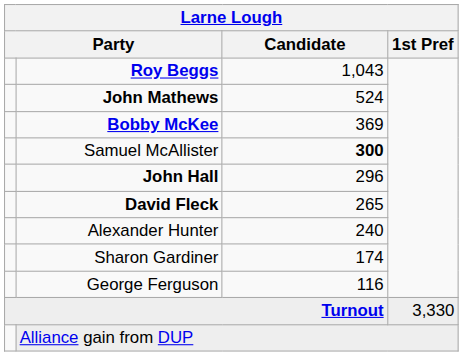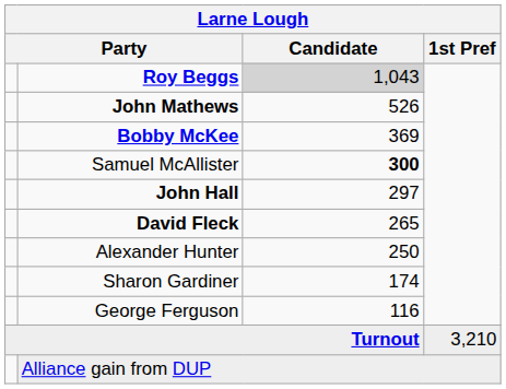 <table class="wikitable">
 <tr>
 <th colspan="4" align="center"><a href='#'>Larne Lough</a></th>
 </tr>
 <tr>
 <th colspan="2" align="center" width=200>Party</th>
 <th width=150>Candidate</th>
 <th width=60>1st Pref</th>
 </tr>
 <tr>
 <td></td>
 <td align="right"><strong><a href='#'>Roy Beggs</a></strong></td>
-<td align="right">1,043</td>
+<td align="right" style="background: lightgrey;">1,043</td>
 </tr>
 <tr>
 <td></td>
 <td align="right"><strong>John Mathews</strong></td>
-<td align="right">524</td>
+<td align="right">526</td>
 </tr>
 <tr>
 <td></td>
 <td align="right"><strong><a href='#'>Bobby McKee</a></strong></td>
 <td align="right">369</td>
 </tr>
 <tr>
 <td></td>
 <td align="right">Samuel McAllister</td>
 <td align="right"><strong>300</strong></td>
 </tr>
 <tr>
 <td></td>
 <td align="right"><strong>John Hall</strong></td>
-<td align="right">296</td>
+<td align="right">297</td>
 </tr>
 <tr>
 <td></td>
 <td align="right"><strong>David Fleck</strong></td>
 <td align="right">265</td>
 </tr>
 <tr>
 <td></td>
 <td align="right">Alexander Hunter</td>
-<td align="right">240</td>
+<td align="right">250</td>
 </tr>
 <tr>
 <td></td>
 <td align="right">Sharon Gardiner</td>
 <td align="right">174</td>
 </tr>
 <tr>
 <td></td>
 <td align="right">George Ferguson</td>
 <td align="right">116</td>
 </tr>
 <tr bgcolor="EEEEEE">
 <td colspan=3 align="right"><strong><a href='#'>Turnout</a></strong></td>
-<td align="right">3,330</td>
+<td align="right">3,210</td>
 </tr>
 <tr>
 <td bgcolor=></td>
 <td colspan=3 bgcolor="EEEEEE"><a href='#'>Alliance</a> gain from <a href='#'>DUP</a></td>
 </tr>
 </table>
